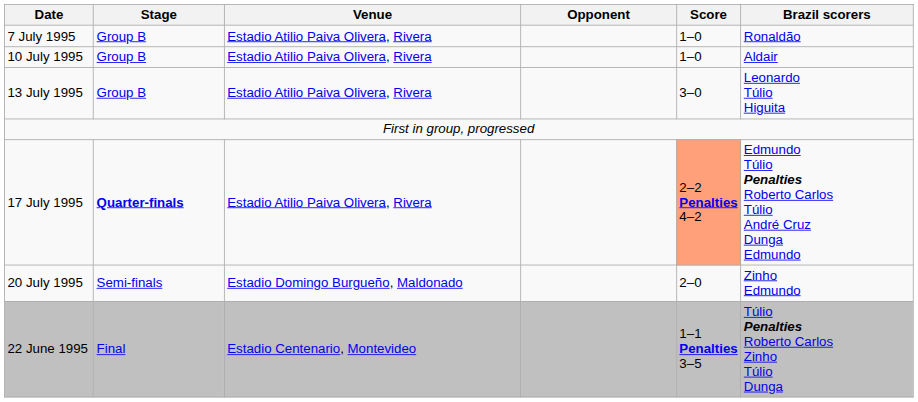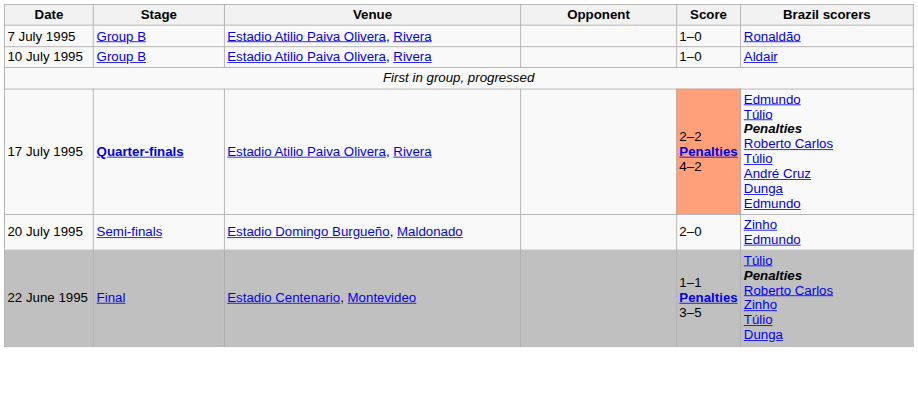 <table class="wikitable">
 <tr>
 <th width=100px>Date</th>
 <th width=150px>Stage</th>
 <th width=350px>Venue</th>
 <th width=180px>Opponent</th>
 <th width=70px>Score</th>
 <th width=200px>Brazil scorers</th>
 </tr>
 <tr>
 <td>7 July 1995</td>
 <td><a href='#'>Group B</a></td>
 <td><a href='#'>Estadio Atilio Paiva Olivera</a>, <a href='#'>Rivera</a></td>
 <td></td>
 <td>1–0</td>
 <td><a href='#'>Ronaldão</a> </td>
 </tr>
 <tr>
 <td>10 July 1995</td>
 <td><a href='#'>Group B</a></td>
 <td><a href='#'>Estadio Atilio Paiva Olivera</a>, <a href='#'>Rivera</a></td>
 <td></td>
 <td>1–0</td>
 <td><a href='#'>Aldair</a> </td>
-</tr>
-<tr>
-<td>13 July 1995</td>
-<td><a href='#'>Group B</a></td>
-<td><a href='#'>Estadio Atilio Paiva Olivera</a>, <a href='#'>Rivera</a></td>
-<td></td>
-<td>3–0</td>
-<td><a href='#'>Leonardo</a>  <br> <a href='#'>Túlio</a>  <br> <a href='#'>Higuita</a> </td>
 </tr>
 <tr>
 <td colspan="6" style="text-align:center;"><em>First in group, progressed</em></td>
 </tr>
 <tr>
 <td>17 July 1995</td>
 <td><strong><a href='#'>Quarter-finals</a></strong></td>
 <td><a href='#'>Estadio Atilio Paiva Olivera</a>, <a href='#'>Rivera</a></td>
 <td></td>
 <td style="background: lightsalmon;">2–2 <br> <strong><a href='#'>Penalties</a></strong> <br> 4–2</td>
 <td><a href='#'>Edmundo</a>  <br> <a href='#'>Túlio</a> <br><strong><em>Penalties</em></strong> <br> <a href='#'>Roberto Carlos</a>  <br> <a href='#'>Túlio</a>  <br> <a href='#'>André Cruz</a>  <br> <a href='#'>Dunga</a>  <br> <a href='#'>Edmundo</a> </td>
 </tr>
 <tr>
 <td>20 July 1995</td>
 <td><a href='#'>Semi-finals</a></td>
 <td><a href='#'>Estadio Domingo Burgueño</a>, <a href='#'>Maldonado</a></td>
 <td></td>
 <td>2–0</td>
 <td><a href='#'>Zinho</a>  <br> <a href='#'>Edmundo</a> </td>
 </tr>
 <tr style="background:silver;">
 <td>22 June 1995</td>
 <td><a href='#'>Final</a></td>
 <td><a href='#'>Estadio Centenario</a>, <a href='#'>Montevideo</a></td>
 <td></td>
 <td>1–1 <br> <strong><a href='#'>Penalties</a></strong> <br> 3–5</td>
 <td><a href='#'>Túlio</a> <br><strong><em>Penalties</em></strong> <br> <a href='#'>Roberto Carlos</a>  <br> <a href='#'>Zinho</a>  <br> <a href='#'>Túlio</a>  <br> <a href='#'>Dunga</a> </td>
 </tr>
 </table>
